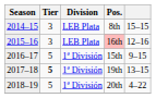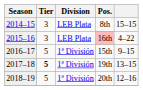 <table class="wikitable" style="font-size:85%; text-align:center">
 <tr>
 <th>Season</th>
 <th>Tier</th>
 <th>Division</th>
 <th>Pos.</th>
 <th></th>
 </tr>
 <tr>
 <td bgcolor=#efefef><a href='#'>2014–15</a></td>
 <td>3</td>
 <td align=left><a href='#'>LEB Plata</a></td>
 <td>8th</td>
 <td>15–15</td>
 </tr>
 <tr>
 <td bgcolor=#efefef><a href='#'>2015–16</a></td>
 <td>3</td>
 <td align=left><a href='#'>LEB Plata</a></td>
 <td bgcolor=#FFBBBB>16th</td>
-<td>12–16</td>
+<td>4–22</td>
 </tr>
 <tr>
 <td bgcolor=#efefef>2016–17</td>
 <td>5</td>
 <td align=left><a href='#'>1ª División</a></td>
 <td>15th</td>
 <td>9–15</td>
 </tr>
 <tr>
 <td bgcolor=#efefef>2017–18</td>
 <td><strong>5</strong></td>
 <td align=left><a href='#'>1ª División</a></td>
 <td>19th</td>
 <td>13–15</td>
 </tr>
 <tr>
 <td bgcolor=#efefef>2018–19</td>
 <td>5</td>
 <td align=left><a href='#'>1ª División</a></td>
 <td>20th</td>
-<td>4–22</td>
+<td>12–16</td>
 </tr>
 <tr>
 </tr>
 </table>
